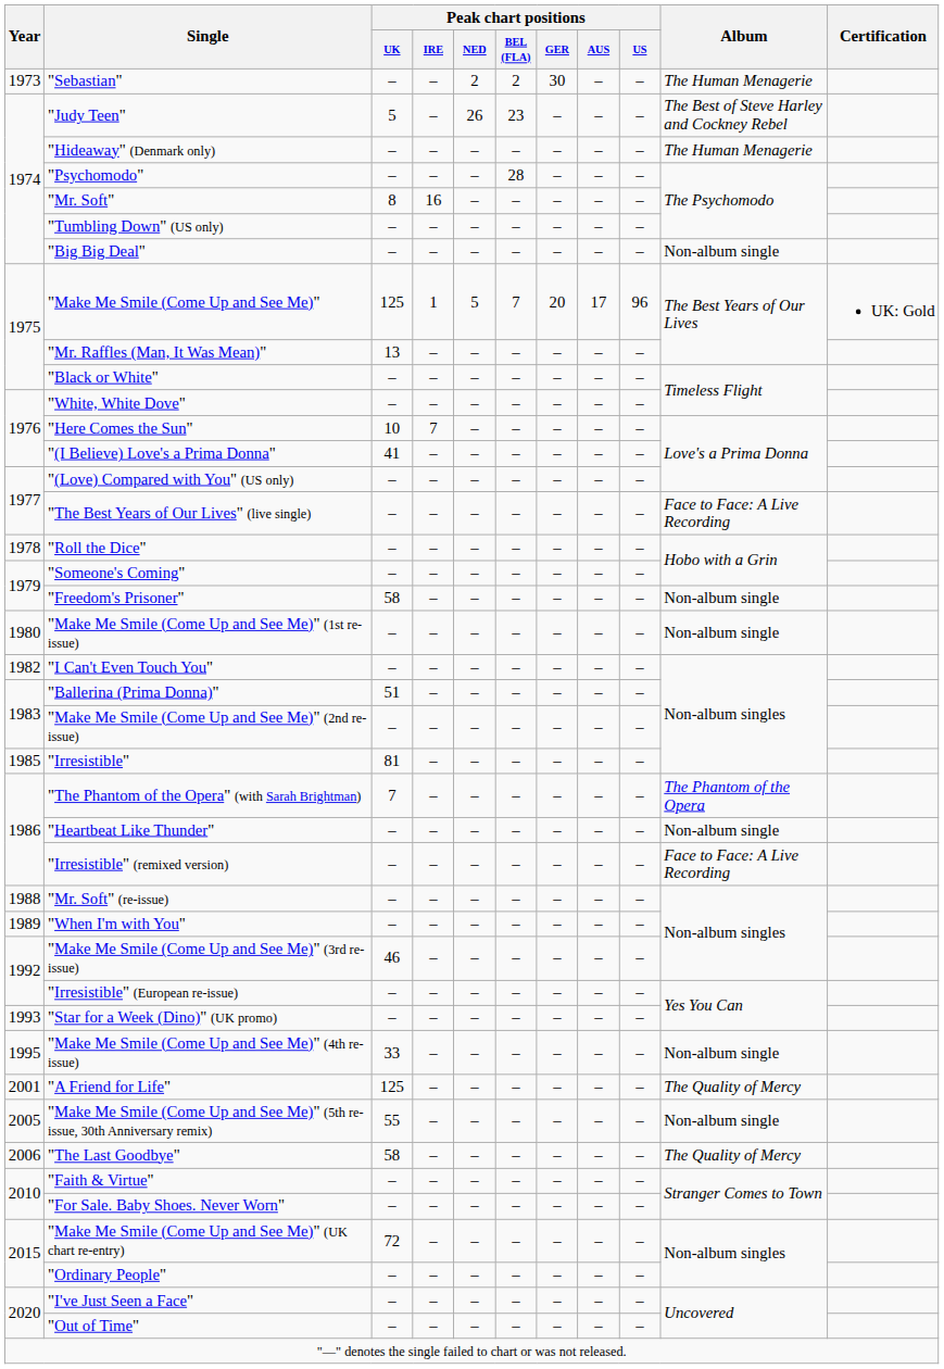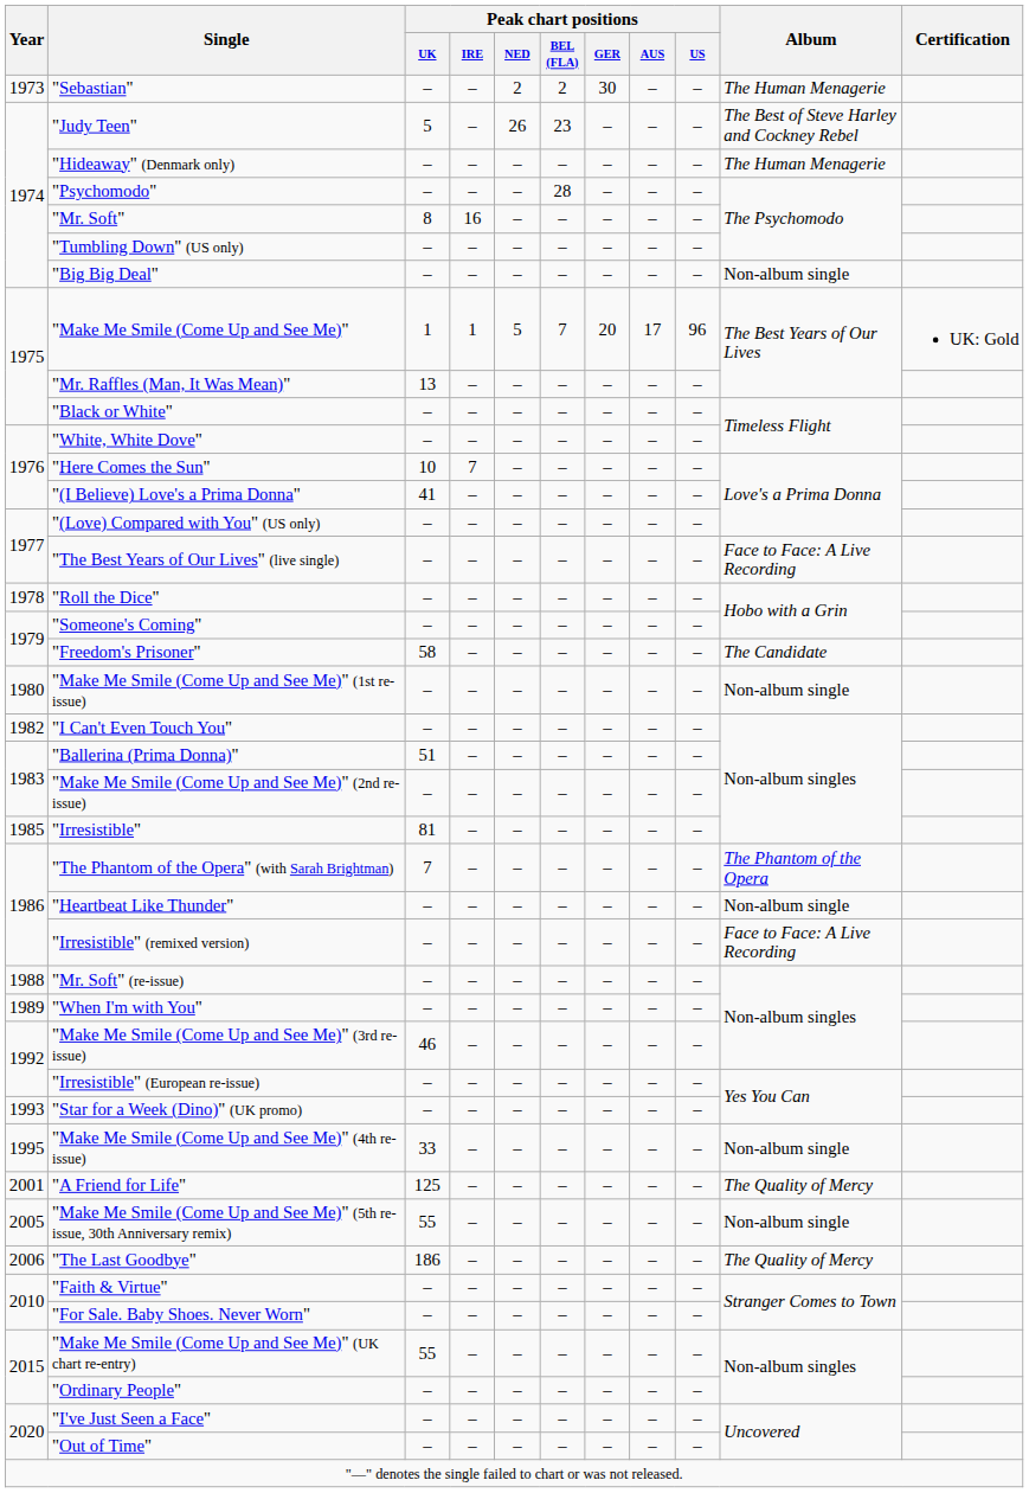 <table class="wikitable" style="text-align:center;">
 <tr>
 <th rowspan="2">Year</th>
 <th rowspan="2" style="width:20em;">Single</th>
 <th colspan="7">Peak chart positions</th>
 <th rowspan="2" style="width:10em;">Album</th>
 <th rowspan="2">Certification</th>
 </tr>
 <tr style="font-size:smaller;">
 <th style="width:35px;"><small><a href='#'>UK</a></small><br></th>
 <th style="width:35px;"><small><a href='#'>IRE</a></small></th>
 <th style="width:35px;"><small><a href='#'>NED</a></small></th>
 <th style="width:35px;"><small><a href='#'>BEL<br>(FLA)</a></small></th>
 <th style="width:35px;"><small><a href='#'>GER</a></small></th>
 <th style="width:35px;"><small><a href='#'>AUS</a></small></th>
 <th style="width:35px;"><small><a href='#'>US</a></small><br></th>
 </tr>
 <tr>
 <td>1973</td>
 <td style="text-align:left;">"<a href='#'>Sebastian</a>"</td>
 <td>–</td>
 <td>–</td>
 <td>2</td>
 <td>2</td>
 <td>30</td>
 <td>–</td>
 <td>–</td>
 <td style="text-align:left;"><em>The Human Menagerie</em></td>
 <td></td>
 </tr>
 <tr>
 <td rowspan="6">1974</td>
 <td style="text-align:left;">"<a href='#'>Judy Teen</a>"</td>
 <td>5</td>
 <td>–</td>
 <td>26</td>
 <td>23</td>
 <td>–</td>
 <td>–</td>
 <td>–</td>
 <td style="text-align:left;"><em>The Best of Steve Harley and Cockney Rebel</em></td>
 <td></td>
 </tr>
 <tr>
 <td style="text-align:left;">"<a href='#'>Hideaway</a>" <small>(Denmark only)</small></td>
 <td>–</td>
 <td>–</td>
 <td>–</td>
 <td>–</td>
 <td>–</td>
 <td>–</td>
 <td>–</td>
 <td style="text-align:left;"><em>The Human Menagerie</em></td>
 <td></td>
 </tr>
 <tr>
 <td style="text-align:left;">"<a href='#'>Psychomodo</a>"</td>
 <td>–</td>
 <td>–</td>
 <td>–</td>
 <td>28</td>
 <td>–</td>
 <td>–</td>
 <td>–</td>
 <td style="text-align:left;" rowspan="3"><em>The Psychomodo</em></td>
 <td></td>
 </tr>
 <tr>
 <td style="text-align:left;">"<a href='#'>Mr. Soft</a>"</td>
 <td>8</td>
 <td>16</td>
 <td>–</td>
 <td>–</td>
 <td>–</td>
 <td>–</td>
 <td>–</td>
 <td></td>
 </tr>
 <tr>
 <td style="text-align:left;">"<a href='#'>Tumbling Down</a>" <small>(US only)</small></td>
 <td>–</td>
 <td>–</td>
 <td>–</td>
 <td>–</td>
 <td>–</td>
 <td>–</td>
 <td>–</td>
 <td></td>
 </tr>
 <tr>
 <td style="text-align:left;">"<a href='#'>Big Big Deal</a>"</td>
 <td>–</td>
 <td>–</td>
 <td>–</td>
 <td>–</td>
 <td>–</td>
 <td>–</td>
 <td>–</td>
 <td style="text-align:left;">Non-album single</td>
 <td></td>
 </tr>
 <tr>
 <td rowspan="3">1975</td>
 <td style="text-align:left;">"<a href='#'>Make Me Smile (Come Up and See Me)</a>"</td>
-<td>125</td>
+<td>1</td>
 <td>1</td>
 <td>5</td>
 <td>7</td>
 <td>20</td>
 <td>17</td>
 <td>96</td>
 <td style="text-align:left;" rowspan="2"><em>The Best Years of Our Lives</em></td>
 <td><br><ul><li>UK: Gold</li></ul></td>
 </tr>
 <tr>
 <td style="text-align:left;">"<a href='#'>Mr. Raffles (Man, It Was Mean)</a>"</td>
 <td>13</td>
 <td>–</td>
 <td>–</td>
 <td>–</td>
 <td>–</td>
 <td>–</td>
 <td>–</td>
 <td></td>
 </tr>
 <tr>
 <td style="text-align:left;">"<a href='#'>Black or White</a>"</td>
 <td>–</td>
 <td>–</td>
 <td>–</td>
 <td>–</td>
 <td>–</td>
 <td>–</td>
 <td>–</td>
 <td style="text-align:left;" rowspan="2"><em>Timeless Flight</em></td>
 <td></td>
 </tr>
 <tr>
 <td rowspan="3">1976</td>
 <td style="text-align:left;">"<a href='#'>White, White Dove</a>"</td>
 <td>–</td>
 <td>–</td>
 <td>–</td>
 <td>–</td>
 <td>–</td>
 <td>–</td>
 <td>–</td>
 <td></td>
 </tr>
 <tr>
 <td style="text-align:left;">"<a href='#'>Here Comes the Sun</a>"</td>
 <td>10</td>
 <td>7</td>
 <td>–</td>
 <td>–</td>
 <td>–</td>
 <td>–</td>
 <td>–</td>
 <td style="text-align:left;" rowspan="3"><em>Love's a Prima Donna</em></td>
 <td></td>
 </tr>
 <tr>
 <td style="text-align:left;">"<a href='#'>(I Believe) Love's a Prima Donna</a>"</td>
 <td>41</td>
 <td>–</td>
 <td>–</td>
 <td>–</td>
 <td>–</td>
 <td>–</td>
 <td>–</td>
 <td></td>
 </tr>
 <tr>
 <td rowspan="2">1977</td>
 <td style="text-align:left;">"<a href='#'>(Love) Compared with You</a>" <small>(US only)</small></td>
 <td>–</td>
 <td>–</td>
 <td>–</td>
 <td>–</td>
 <td>–</td>
 <td>–</td>
 <td>–</td>
 <td></td>
 </tr>
 <tr>
 <td style="text-align:left;">"<a href='#'>The Best Years of Our Lives</a>" <small>(live single)</small></td>
 <td>–</td>
 <td>–</td>
 <td>–</td>
 <td>–</td>
 <td>–</td>
 <td>–</td>
 <td>–</td>
 <td style="text-align:left;"><em>Face to Face: A Live Recording</em></td>
 <td></td>
 </tr>
 <tr>
 <td>1978</td>
 <td style="text-align:left;">"<a href='#'>Roll the Dice</a>"</td>
 <td>–</td>
 <td>–</td>
 <td>–</td>
 <td>–</td>
 <td>–</td>
 <td>–</td>
 <td>–</td>
 <td style="text-align:left;" rowspan="2"><em>Hobo with a Grin</em></td>
 <td></td>
 </tr>
 <tr>
 <td rowspan="2">1979</td>
 <td style="text-align:left;">"<a href='#'>Someone's Coming</a>"</td>
 <td>–</td>
 <td>–</td>
 <td>–</td>
 <td>–</td>
 <td>–</td>
 <td>–</td>
 <td>–</td>
 <td></td>
 </tr>
 <tr>
 <td style="text-align:left;">"<a href='#'>Freedom's Prisoner</a>"</td>
 <td>58</td>
 <td>–</td>
 <td>–</td>
 <td>–</td>
 <td>–</td>
 <td>–</td>
 <td>–</td>
-<td style="text-align:left;">Non-album single</td>
+<td style="text-align:left;"><em>The Candidate</em></td>
 <td></td>
 </tr>
 <tr>
 <td>1980</td>
 <td style="text-align:left;">"<a href='#'>Make Me Smile (Come Up and See Me)</a>" <small>(1st re-issue)</small></td>
 <td>–</td>
 <td>–</td>
 <td>–</td>
 <td>–</td>
 <td>–</td>
 <td>–</td>
 <td>–</td>
 <td style="text-align:left;">Non-album single</td>
 <td></td>
 </tr>
 <tr>
 <td>1982</td>
 <td style="text-align:left;">"<a href='#'>I Can't Even Touch You</a>"</td>
 <td>–</td>
 <td>–</td>
 <td>–</td>
 <td>–</td>
 <td>–</td>
 <td>–</td>
 <td>–</td>
 <td style="text-align:left;" rowspan="4">Non-album singles</td>
 <td></td>
 </tr>
 <tr>
 <td rowspan="2">1983</td>
 <td style="text-align:left;">"<a href='#'>Ballerina (Prima Donna)</a>"</td>
 <td>51</td>
 <td>–</td>
 <td>–</td>
 <td>–</td>
 <td>–</td>
 <td>–</td>
 <td>–</td>
 <td></td>
 </tr>
 <tr>
 <td style="text-align:left;">"<a href='#'>Make Me Smile (Come Up and See Me)</a>" <small>(2nd re-issue)</small></td>
 <td>–</td>
 <td>–</td>
 <td>–</td>
 <td>–</td>
 <td>–</td>
 <td>–</td>
 <td>–</td>
 <td></td>
 </tr>
 <tr>
 <td>1985</td>
 <td style="text-align:left;">"<a href='#'>Irresistible</a>"</td>
 <td>81</td>
 <td>–</td>
 <td>–</td>
 <td>–</td>
 <td>–</td>
 <td>–</td>
 <td>–</td>
 <td></td>
 </tr>
 <tr>
 <td rowspan="3">1986</td>
 <td style="text-align:left;">"<a href='#'>The Phantom of the Opera</a>" <small>(with <a href='#'>Sarah Brightman</a>)</small></td>
 <td>7</td>
 <td>–</td>
 <td>–</td>
 <td>–</td>
 <td>–</td>
 <td>–</td>
 <td>–</td>
 <td style="text-align:left;"><em><a href='#'>The Phantom of the Opera</a></em></td>
 <td></td>
 </tr>
 <tr>
 <td style="text-align:left;">"<a href='#'>Heartbeat Like Thunder</a>"</td>
 <td>–</td>
 <td>–</td>
 <td>–</td>
 <td>–</td>
 <td>–</td>
 <td>–</td>
 <td>–</td>
 <td style="text-align:left;">Non-album single</td>
 <td></td>
 </tr>
 <tr>
 <td style="text-align:left;">"<a href='#'>Irresistible</a>" <small>(remixed version)</small></td>
 <td>–</td>
 <td>–</td>
 <td>–</td>
 <td>–</td>
 <td>–</td>
 <td>–</td>
 <td>–</td>
 <td style="text-align:left;"><em>Face to Face: A Live Recording</em></td>
 <td></td>
 </tr>
 <tr>
 <td>1988</td>
 <td style="text-align:left;">"<a href='#'>Mr. Soft</a>" <small>(re-issue)</small></td>
 <td>–</td>
 <td>–</td>
 <td>–</td>
 <td>–</td>
 <td>–</td>
 <td>–</td>
 <td>–</td>
 <td style="text-align:left;" rowspan="3">Non-album singles</td>
 <td></td>
 </tr>
 <tr>
 <td>1989</td>
 <td style="text-align:left;">"<a href='#'>When I'm with You</a>"</td>
 <td>–</td>
 <td>–</td>
 <td>–</td>
 <td>–</td>
 <td>–</td>
 <td>–</td>
 <td>–</td>
 <td></td>
 </tr>
 <tr>
 <td rowspan="2">1992</td>
 <td style="text-align:left;">"<a href='#'>Make Me Smile (Come Up and See Me)</a>" <small>(3rd re-issue)</small></td>
 <td>46</td>
 <td>–</td>
 <td>–</td>
 <td>–</td>
 <td>–</td>
 <td>–</td>
 <td>–</td>
 <td></td>
 </tr>
 <tr>
 <td style="text-align:left;">"<a href='#'>Irresistible</a>" <small>(European re-issue)</small></td>
 <td>–</td>
 <td>–</td>
 <td>–</td>
 <td>–</td>
 <td>–</td>
 <td>–</td>
 <td>–</td>
 <td style="text-align:left;" rowspan="2"><em>Yes You Can</em></td>
 <td></td>
 </tr>
 <tr>
 <td>1993</td>
 <td style="text-align:left;">"<a href='#'>Star for a Week (Dino)</a>" <small>(UK promo)</small></td>
 <td>–</td>
 <td>–</td>
 <td>–</td>
 <td>–</td>
 <td>–</td>
 <td>–</td>
 <td>–</td>
 <td></td>
 </tr>
 <tr>
 <td>1995</td>
 <td style="text-align:left;">"<a href='#'>Make Me Smile (Come Up and See Me)</a>" <small>(4th re-issue)</small></td>
 <td>33</td>
 <td>–</td>
 <td>–</td>
 <td>–</td>
 <td>–</td>
 <td>–</td>
 <td>–</td>
 <td style="text-align:left;">Non-album single</td>
 <td></td>
 </tr>
 <tr>
 <td>2001</td>
 <td style="text-align:left;">"<a href='#'>A Friend for Life</a>"</td>
 <td>125</td>
 <td>–</td>
 <td>–</td>
 <td>–</td>
 <td>–</td>
 <td>–</td>
 <td>–</td>
 <td style="text-align:left;"><em>The Quality of Mercy</em></td>
 <td></td>
 </tr>
 <tr>
 <td>2005</td>
 <td style="text-align:left;">"<a href='#'>Make Me Smile (Come Up and See Me)</a>" <small>(5th re-issue, 30th Anniversary remix)</small></td>
 <td>55</td>
 <td>–</td>
 <td>–</td>
 <td>–</td>
 <td>–</td>
 <td>–</td>
 <td>–</td>
 <td style="text-align:left;">Non-album single</td>
 <td></td>
 </tr>
 <tr>
 <td>2006</td>
 <td style="text-align:left;">"<a href='#'>The Last Goodbye</a>"</td>
-<td>58</td>
+<td>186</td>
 <td>–</td>
 <td>–</td>
 <td>–</td>
 <td>–</td>
 <td>–</td>
 <td>–</td>
 <td style="text-align:left;"><em>The Quality of Mercy</em></td>
 <td></td>
 </tr>
 <tr>
 <td rowspan="2">2010</td>
 <td style="text-align:left;">"<a href='#'>Faith & Virtue</a>"</td>
 <td>–</td>
 <td>–</td>
 <td>–</td>
 <td>–</td>
 <td>–</td>
 <td>–</td>
 <td>–</td>
 <td style="text-align:left;" rowspan="2"><em>Stranger Comes to Town</em></td>
 <td></td>
 </tr>
 <tr>
 <td style="text-align:left;">"<a href='#'>For Sale. Baby Shoes. Never Worn</a>"</td>
 <td>–</td>
 <td>–</td>
 <td>–</td>
 <td>–</td>
 <td>–</td>
 <td>–</td>
 <td>–</td>
 <td></td>
 </tr>
 <tr>
 <td rowspan="2">2015</td>
 <td style="text-align:left;">"<a href='#'>Make Me Smile (Come Up and See Me)</a>" <small>(UK chart re-entry)</small></td>
-<td>72</td>
+<td>55</td>
 <td>–</td>
 <td>–</td>
 <td>–</td>
 <td>–</td>
 <td>–</td>
 <td>–</td>
 <td style="text-align:left;" rowspan="2">Non-album singles</td>
 <td></td>
 </tr>
 <tr>
 <td style="text-align:left;">"<a href='#'>Ordinary People</a>"</td>
 <td>–</td>
 <td>–</td>
 <td>–</td>
 <td>–</td>
 <td>–</td>
 <td>–</td>
 <td>–</td>
 <td></td>
 </tr>
 <tr>
 <td rowspan="2">2020</td>
 <td style="text-align:left;">"<a href='#'>I've Just Seen a Face</a>"</td>
 <td>–</td>
 <td>–</td>
 <td>–</td>
 <td>–</td>
 <td>–</td>
 <td>–</td>
 <td>–</td>
 <td style="text-align:left;" rowspan="2"><em>Uncovered</em></td>
 </tr>
 <tr>
 <td style="text-align:left;">"<a href='#'>Out of Time</a>"</td>
 <td>–</td>
 <td>–</td>
 <td>–</td>
 <td>–</td>
 <td>–</td>
 <td>–</td>
 <td>–</td>
 <td></td>
 </tr>
 <tr>
 <td colspan="14" style="text-align:center;"><small>"—" denotes the single failed to chart or was not released.</small></td>
 </tr>
 </table>
